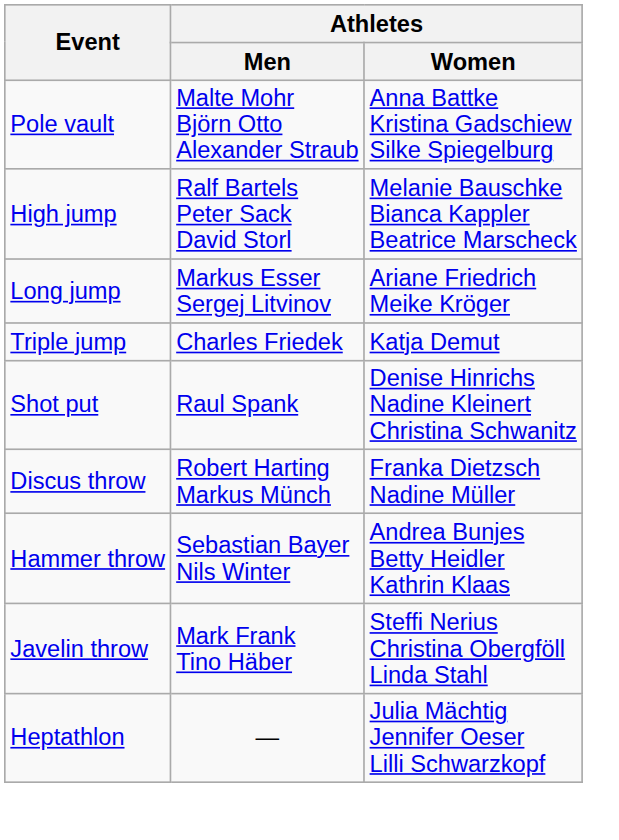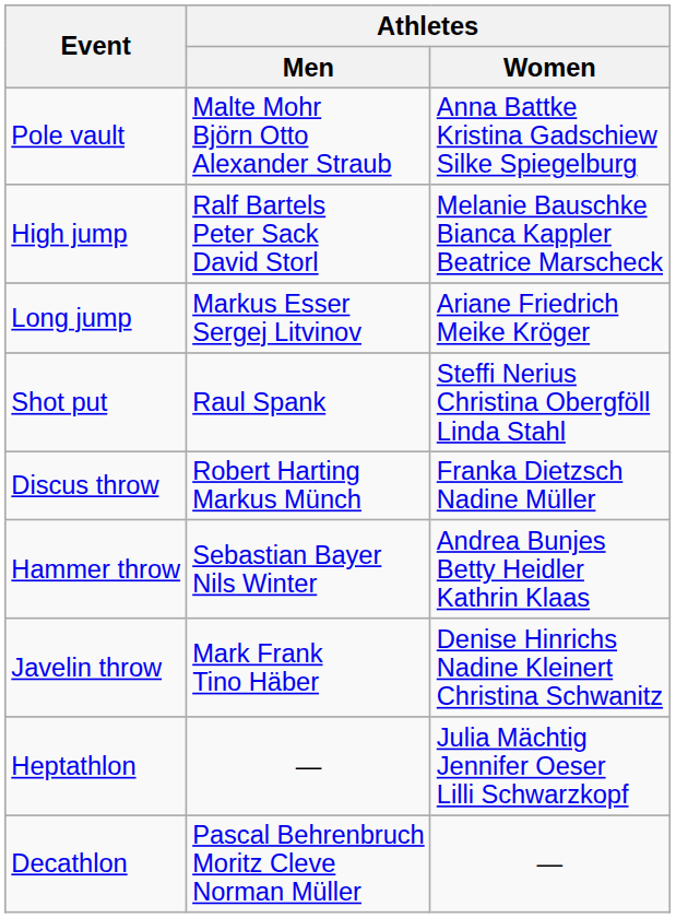 <table class=wikitable style="font-size:90%">
 <tr>
 <th rowspan=2>Event</th>
 <th colspan=2>Athletes</th>
 </tr>
 <tr>
 <th>Men</th>
 <th>Women</th>
 </tr>
 <tr>
 <td><a href='#'>Pole vault</a></td>
 <td><a href='#'>Malte Mohr</a><br><a href='#'>Björn Otto</a><br><a href='#'>Alexander Straub</a></td>
 <td><a href='#'>Anna Battke</a><br><a href='#'>Kristina Gadschiew</a><br><a href='#'>Silke Spiegelburg</a></td>
 </tr>
 <tr>
 <td><a href='#'>High jump</a></td>
 <td><a href='#'>Ralf Bartels</a><br><a href='#'>Peter Sack</a><br><a href='#'>David Storl</a></td>
 <td><a href='#'>Melanie Bauschke</a><br><a href='#'>Bianca Kappler</a><br><a href='#'>Beatrice Marscheck</a></td>
 </tr>
 <tr>
 <td><a href='#'>Long jump</a></td>
 <td><a href='#'>Markus Esser</a><br><a href='#'>Sergej Litvinov</a></td>
 <td><a href='#'>Ariane Friedrich</a><br><a href='#'>Meike Kröger</a></td>
 </tr>
 <tr>
-<td><a href='#'>Triple jump</a></td>
-<td><a href='#'>Charles Friedek</a></td>
-<td><a href='#'>Katja Demut</a></td>
-</tr>
-<tr>
 <td><a href='#'>Shot put</a></td>
 <td><a href='#'>Raul Spank</a></td>
-<td><a href='#'>Denise Hinrichs</a><br><a href='#'>Nadine Kleinert</a><br><a href='#'>Christina Schwanitz</a></td>
+<td><a href='#'>Steffi Nerius</a><br><a href='#'>Christina Obergföll</a><br><a href='#'>Linda Stahl</a></td>
 </tr>
 <tr>
 <td><a href='#'>Discus throw</a></td>
 <td><a href='#'>Robert Harting</a><br><a href='#'>Markus Münch</a></td>
 <td><a href='#'>Franka Dietzsch</a><br><a href='#'>Nadine Müller</a></td>
 </tr>
 <tr>
 <td><a href='#'>Hammer throw</a></td>
 <td><a href='#'>Sebastian Bayer</a><br><a href='#'>Nils Winter</a></td>
 <td><a href='#'>Andrea Bunjes</a><br><a href='#'>Betty Heidler</a><br><a href='#'>Kathrin Klaas</a></td>
 </tr>
 <tr>
 <td><a href='#'>Javelin throw</a></td>
 <td><a href='#'>Mark Frank</a><br><a href='#'>Tino Häber</a></td>
-<td><a href='#'>Steffi Nerius</a><br><a href='#'>Christina Obergföll</a><br><a href='#'>Linda Stahl</a></td>
+<td><a href='#'>Denise Hinrichs</a><br><a href='#'>Nadine Kleinert</a><br><a href='#'>Christina Schwanitz</a></td>
 </tr>
 <tr>
 <td><a href='#'>Heptathlon</a></td>
 <td align=center>—</td>
 <td><a href='#'>Julia Mächtig</a><br><a href='#'>Jennifer Oeser</a><br><a href='#'>Lilli Schwarzkopf</a></td>
 </tr>
+<tr>
+<td><a href='#'>Decathlon</a></td>
+<td><a href='#'>Pascal Behrenbruch</a><br><a href='#'>Moritz Cleve</a><br><a href='#'>Norman Müller</a></td>
+<td align=center>—</td>
+</tr>
 </table>
